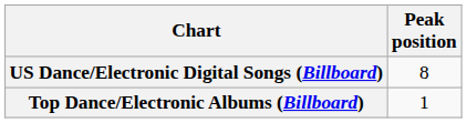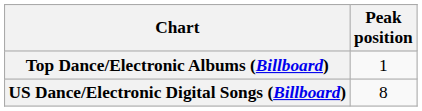 <table class="wikitable plainrowheaders" style="text-align:center;">
 <tr>
 <th>Chart</th>
 <th>Peak<br>position</th>
 </tr>
 <tr>
+<th scope=row>Top Dance/Electronic Albums (<a href='#'><em>Billboard</em></a>)</th>
+<td>1</td>
+</tr>
+<tr>
 <th scope=row>US Dance/Electronic Digital Songs (<a href='#'><em>Billboard</em></a>)</th>
 <td>8</td>
 </tr>
-<tr>
-<th scope=row>Top Dance/Electronic Albums (<a href='#'><em>Billboard</em></a>)</th>
-<td>1</td>
-</tr>
 </table>
